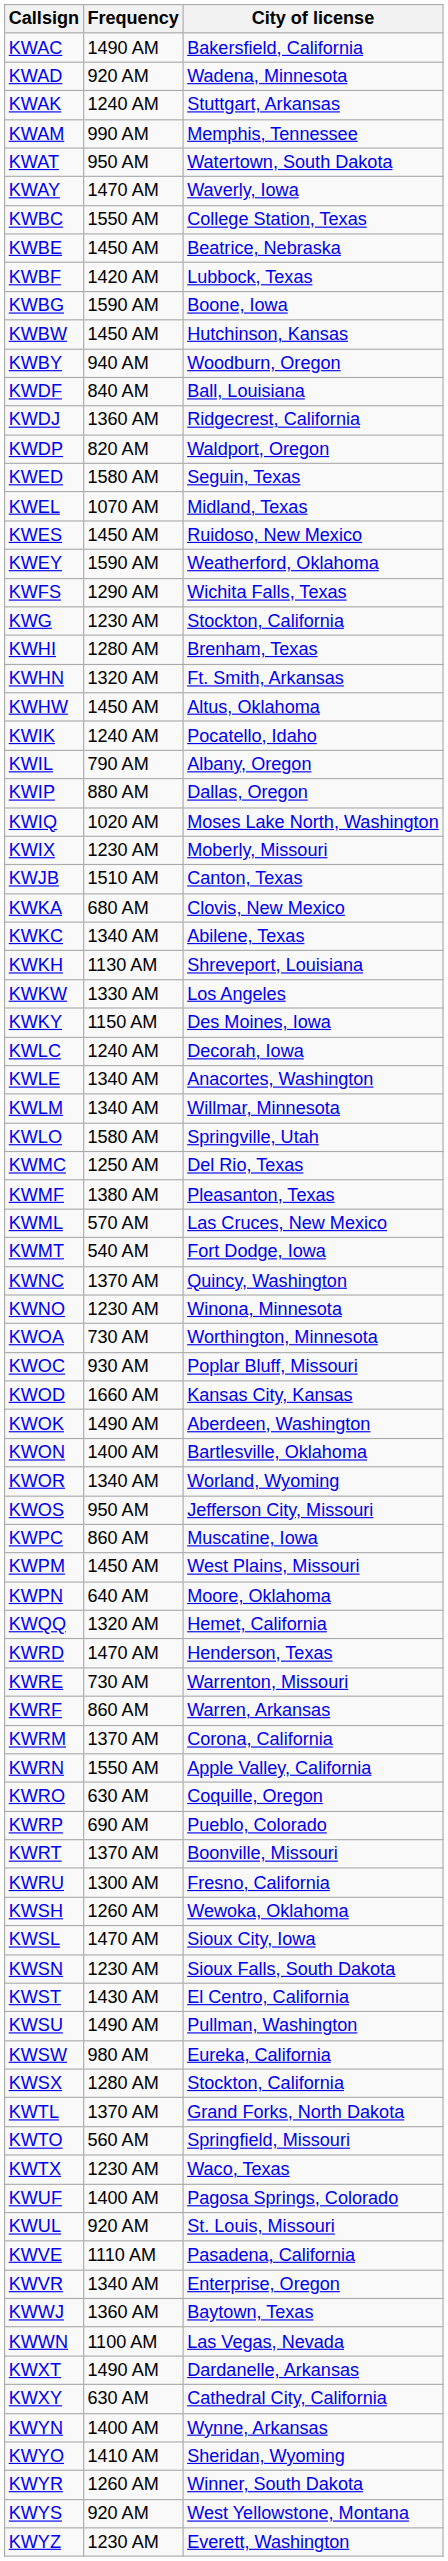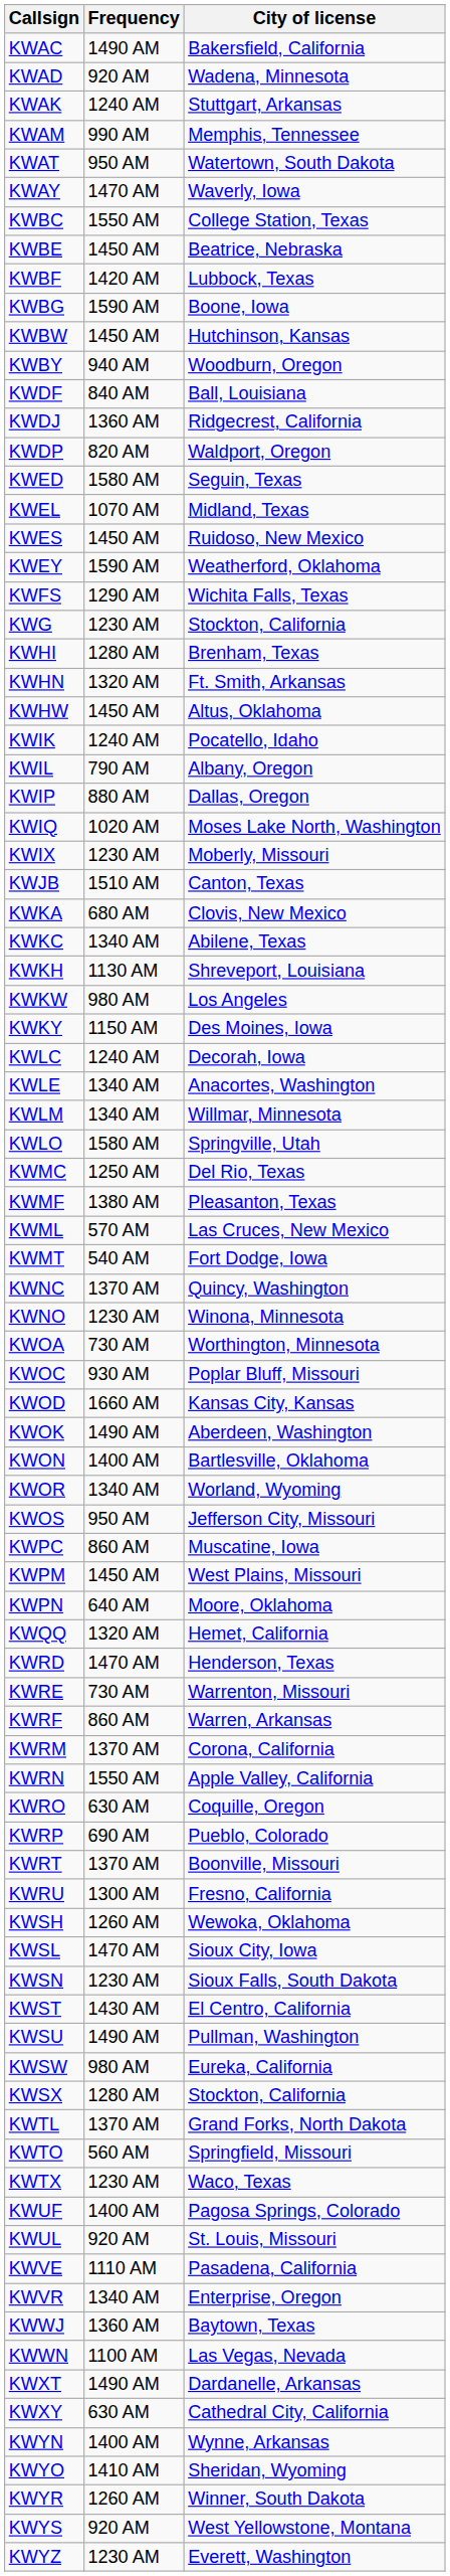 <table class="wikitable sortable">
 <tr>
 <th>Callsign</th>
 <th>Frequency</th>
 <th>City of license</th>
 </tr>
 <tr>
 <td><a href='#'>KWAC</a></td>
 <td>1490 AM</td>
 <td><a href='#'>Bakersfield, California</a></td>
 </tr>
 <tr>
 <td><a href='#'>KWAD</a></td>
 <td>920 AM</td>
 <td><a href='#'>Wadena, Minnesota</a></td>
 </tr>
 <tr>
 <td><a href='#'>KWAK</a></td>
 <td>1240 AM</td>
 <td><a href='#'>Stuttgart, Arkansas</a></td>
 </tr>
 <tr>
 <td><a href='#'>KWAM</a></td>
 <td>990 AM</td>
 <td><a href='#'>Memphis, Tennessee</a></td>
 </tr>
 <tr>
 <td><a href='#'>KWAT</a></td>
 <td>950 AM</td>
 <td><a href='#'>Watertown, South Dakota</a></td>
 </tr>
 <tr>
 <td><a href='#'>KWAY</a></td>
 <td>1470 AM</td>
 <td><a href='#'>Waverly, Iowa</a></td>
 </tr>
 <tr>
 <td><a href='#'>KWBC</a></td>
 <td>1550 AM</td>
 <td><a href='#'>College Station, Texas</a></td>
 </tr>
 <tr>
 <td><a href='#'>KWBE</a></td>
 <td>1450 AM</td>
 <td><a href='#'>Beatrice, Nebraska</a></td>
 </tr>
 <tr>
 <td><a href='#'>KWBF</a></td>
 <td>1420 AM</td>
 <td><a href='#'>Lubbock, Texas</a></td>
 </tr>
 <tr>
 <td><a href='#'>KWBG</a></td>
 <td>1590 AM</td>
 <td><a href='#'>Boone, Iowa</a></td>
 </tr>
 <tr>
 <td><a href='#'>KWBW</a></td>
 <td>1450 AM</td>
 <td><a href='#'>Hutchinson, Kansas</a></td>
 </tr>
 <tr>
 <td><a href='#'>KWBY</a></td>
 <td>940 AM</td>
 <td><a href='#'>Woodburn, Oregon</a></td>
 </tr>
 <tr>
 <td><a href='#'>KWDF</a></td>
 <td>840 AM</td>
 <td><a href='#'>Ball, Louisiana</a></td>
 </tr>
 <tr>
 <td><a href='#'>KWDJ</a></td>
 <td>1360 AM</td>
 <td><a href='#'>Ridgecrest, California</a></td>
 </tr>
 <tr>
 <td><a href='#'>KWDP</a></td>
 <td>820 AM</td>
 <td><a href='#'>Waldport, Oregon</a></td>
 </tr>
 <tr>
 <td><a href='#'>KWED</a></td>
 <td>1580 AM</td>
 <td><a href='#'>Seguin, Texas</a></td>
 </tr>
 <tr>
 <td><a href='#'>KWEL</a></td>
 <td>1070 AM</td>
 <td><a href='#'>Midland, Texas</a></td>
 </tr>
 <tr>
 <td><a href='#'>KWES</a></td>
 <td>1450 AM</td>
 <td><a href='#'>Ruidoso, New Mexico</a></td>
 </tr>
 <tr>
 <td><a href='#'>KWEY</a></td>
 <td>1590 AM</td>
 <td><a href='#'>Weatherford, Oklahoma</a></td>
 </tr>
 <tr>
 <td><a href='#'>KWFS</a></td>
 <td>1290 AM</td>
 <td><a href='#'>Wichita Falls, Texas</a></td>
 </tr>
 <tr>
 <td><a href='#'>KWG</a></td>
 <td>1230 AM</td>
 <td><a href='#'>Stockton, California</a></td>
 </tr>
 <tr>
 <td><a href='#'>KWHI</a></td>
 <td>1280 AM</td>
 <td><a href='#'>Brenham, Texas</a></td>
 </tr>
 <tr>
 <td><a href='#'>KWHN</a></td>
 <td>1320 AM</td>
 <td><a href='#'>Ft. Smith, Arkansas</a></td>
 </tr>
 <tr>
 <td><a href='#'>KWHW</a></td>
 <td>1450 AM</td>
 <td><a href='#'>Altus, Oklahoma</a></td>
 </tr>
 <tr>
 <td><a href='#'>KWIK</a></td>
 <td>1240 AM</td>
 <td><a href='#'>Pocatello, Idaho</a></td>
 </tr>
 <tr>
 <td><a href='#'>KWIL</a></td>
 <td>790 AM</td>
 <td><a href='#'>Albany, Oregon</a></td>
 </tr>
 <tr>
 <td><a href='#'>KWIP</a></td>
 <td>880 AM</td>
 <td><a href='#'>Dallas, Oregon</a></td>
 </tr>
 <tr>
 <td><a href='#'>KWIQ</a></td>
 <td>1020 AM</td>
 <td><a href='#'>Moses Lake North, Washington</a></td>
 </tr>
 <tr>
 <td><a href='#'>KWIX</a></td>
 <td>1230 AM</td>
 <td><a href='#'>Moberly, Missouri</a></td>
 </tr>
 <tr>
 <td><a href='#'>KWJB</a></td>
 <td>1510 AM</td>
 <td><a href='#'>Canton, Texas</a></td>
 </tr>
 <tr>
 <td><a href='#'>KWKA</a></td>
 <td>680 AM</td>
 <td><a href='#'>Clovis, New Mexico</a></td>
 </tr>
 <tr>
 <td><a href='#'>KWKC</a></td>
 <td>1340 AM</td>
 <td><a href='#'>Abilene, Texas</a></td>
 </tr>
 <tr>
 <td><a href='#'>KWKH</a></td>
 <td>1130 AM</td>
 <td><a href='#'>Shreveport, Louisiana</a></td>
 </tr>
 <tr>
 <td><a href='#'>KWKW</a></td>
-<td>1330 AM</td>
+<td>980 AM</td>
 <td><a href='#'>Los Angeles</a></td>
 </tr>
 <tr>
 <td><a href='#'>KWKY</a></td>
 <td>1150 AM</td>
 <td><a href='#'>Des Moines, Iowa</a></td>
 </tr>
 <tr>
 <td><a href='#'>KWLC</a></td>
 <td>1240 AM</td>
 <td><a href='#'>Decorah, Iowa</a></td>
 </tr>
 <tr>
 <td><a href='#'>KWLE</a></td>
 <td>1340 AM</td>
 <td><a href='#'>Anacortes, Washington</a></td>
 </tr>
 <tr>
 <td><a href='#'>KWLM</a></td>
 <td>1340 AM</td>
 <td><a href='#'>Willmar, Minnesota</a></td>
 </tr>
 <tr>
 <td><a href='#'>KWLO</a></td>
 <td>1580 AM</td>
 <td><a href='#'>Springville, Utah</a></td>
 </tr>
 <tr>
 <td><a href='#'>KWMC</a></td>
 <td>1250 AM</td>
 <td><a href='#'>Del Rio, Texas</a></td>
 </tr>
 <tr>
 <td><a href='#'>KWMF</a></td>
 <td>1380 AM</td>
 <td><a href='#'>Pleasanton, Texas</a></td>
 </tr>
 <tr>
 <td><a href='#'>KWML</a></td>
 <td>570 AM</td>
 <td><a href='#'>Las Cruces, New Mexico</a></td>
 </tr>
 <tr>
 <td><a href='#'>KWMT</a></td>
 <td>540 AM</td>
 <td><a href='#'>Fort Dodge, Iowa</a></td>
 </tr>
 <tr>
 <td><a href='#'>KWNC</a></td>
 <td>1370 AM</td>
 <td><a href='#'>Quincy, Washington</a></td>
 </tr>
 <tr>
 <td><a href='#'>KWNO</a></td>
 <td>1230 AM</td>
 <td><a href='#'>Winona, Minnesota</a></td>
 </tr>
 <tr>
 <td><a href='#'>KWOA</a></td>
 <td>730 AM</td>
 <td><a href='#'>Worthington, Minnesota</a></td>
 </tr>
 <tr>
 <td><a href='#'>KWOC</a></td>
 <td>930 AM</td>
 <td><a href='#'>Poplar Bluff, Missouri</a></td>
 </tr>
 <tr>
 <td><a href='#'>KWOD</a></td>
 <td>1660 AM</td>
 <td><a href='#'>Kansas City, Kansas</a></td>
 </tr>
 <tr>
 <td><a href='#'>KWOK</a></td>
 <td>1490 AM</td>
 <td><a href='#'>Aberdeen, Washington</a></td>
 </tr>
 <tr>
 <td><a href='#'>KWON</a></td>
 <td>1400 AM</td>
 <td><a href='#'>Bartlesville, Oklahoma</a></td>
 </tr>
 <tr>
 <td><a href='#'>KWOR</a></td>
 <td>1340 AM</td>
 <td><a href='#'>Worland, Wyoming</a></td>
 </tr>
 <tr>
 <td><a href='#'>KWOS</a></td>
 <td>950 AM</td>
 <td><a href='#'>Jefferson City, Missouri</a></td>
 </tr>
 <tr>
 <td><a href='#'>KWPC</a></td>
 <td>860 AM</td>
 <td><a href='#'>Muscatine, Iowa</a></td>
 </tr>
 <tr>
 <td><a href='#'>KWPM</a></td>
 <td>1450 AM</td>
 <td><a href='#'>West Plains, Missouri</a></td>
 </tr>
 <tr>
 <td><a href='#'>KWPN</a></td>
 <td>640 AM</td>
 <td><a href='#'>Moore, Oklahoma</a></td>
 </tr>
 <tr>
 <td><a href='#'>KWQQ</a></td>
 <td>1320 AM</td>
 <td><a href='#'>Hemet, California</a></td>
 </tr>
 <tr>
 <td><a href='#'>KWRD</a></td>
 <td>1470 AM</td>
 <td><a href='#'>Henderson, Texas</a></td>
 </tr>
 <tr>
 <td><a href='#'>KWRE</a></td>
 <td>730 AM</td>
 <td><a href='#'>Warrenton, Missouri</a></td>
 </tr>
 <tr>
 <td><a href='#'>KWRF</a></td>
 <td>860 AM</td>
 <td><a href='#'>Warren, Arkansas</a></td>
 </tr>
 <tr>
 <td><a href='#'>KWRM</a></td>
 <td>1370 AM</td>
 <td><a href='#'>Corona, California</a></td>
 </tr>
 <tr>
 <td><a href='#'>KWRN</a></td>
 <td>1550 AM</td>
 <td><a href='#'>Apple Valley, California</a></td>
 </tr>
 <tr>
 <td><a href='#'>KWRO</a></td>
 <td>630 AM</td>
 <td><a href='#'>Coquille, Oregon</a></td>
 </tr>
 <tr>
 <td><a href='#'>KWRP</a></td>
 <td>690 AM</td>
 <td><a href='#'>Pueblo, Colorado</a></td>
 </tr>
 <tr>
 <td><a href='#'>KWRT</a></td>
 <td>1370 AM</td>
 <td><a href='#'>Boonville, Missouri</a></td>
 </tr>
 <tr>
 <td><a href='#'>KWRU</a></td>
 <td>1300 AM</td>
 <td><a href='#'>Fresno, California</a></td>
 </tr>
 <tr>
 <td><a href='#'>KWSH</a></td>
 <td>1260 AM</td>
 <td><a href='#'>Wewoka, Oklahoma</a></td>
 </tr>
 <tr>
 <td><a href='#'>KWSL</a></td>
 <td>1470 AM</td>
 <td><a href='#'>Sioux City, Iowa</a></td>
 </tr>
 <tr>
 <td><a href='#'>KWSN</a></td>
 <td>1230 AM</td>
 <td><a href='#'>Sioux Falls, South Dakota</a></td>
 </tr>
 <tr>
 <td><a href='#'>KWST</a></td>
 <td>1430 AM</td>
 <td><a href='#'>El Centro, California</a></td>
 </tr>
 <tr>
 <td><a href='#'>KWSU</a></td>
 <td>1490 AM</td>
 <td><a href='#'>Pullman, Washington</a></td>
 </tr>
 <tr>
 <td><a href='#'>KWSW</a></td>
 <td>980 AM</td>
 <td><a href='#'>Eureka, California</a></td>
 </tr>
 <tr>
 <td><a href='#'>KWSX</a></td>
 <td>1280 AM</td>
 <td><a href='#'>Stockton, California</a></td>
 </tr>
 <tr>
 <td><a href='#'>KWTL</a></td>
 <td>1370 AM</td>
 <td><a href='#'>Grand Forks, North Dakota</a></td>
 </tr>
 <tr>
 <td><a href='#'>KWTO</a></td>
 <td>560 AM</td>
 <td><a href='#'>Springfield, Missouri</a></td>
 </tr>
 <tr>
 <td><a href='#'>KWTX</a></td>
 <td>1230 AM</td>
 <td><a href='#'>Waco, Texas</a></td>
 </tr>
 <tr>
 <td><a href='#'>KWUF</a></td>
 <td>1400 AM</td>
 <td><a href='#'>Pagosa Springs, Colorado</a></td>
 </tr>
 <tr>
 <td><a href='#'>KWUL</a></td>
 <td>920 AM</td>
 <td><a href='#'>St. Louis, Missouri</a></td>
 </tr>
 <tr>
 <td><a href='#'>KWVE</a></td>
 <td>1110 AM</td>
 <td><a href='#'>Pasadena, California</a></td>
 </tr>
 <tr>
 <td><a href='#'>KWVR</a></td>
 <td>1340 AM</td>
 <td><a href='#'>Enterprise, Oregon</a></td>
 </tr>
 <tr>
 <td><a href='#'>KWWJ</a></td>
 <td>1360 AM</td>
 <td><a href='#'>Baytown, Texas</a></td>
 </tr>
 <tr>
 <td><a href='#'>KWWN</a></td>
 <td>1100 AM</td>
 <td><a href='#'>Las Vegas, Nevada</a></td>
 </tr>
 <tr>
 <td><a href='#'>KWXT</a></td>
 <td>1490 AM</td>
 <td><a href='#'>Dardanelle, Arkansas</a></td>
 </tr>
 <tr>
 <td><a href='#'>KWXY</a></td>
 <td>630 AM</td>
 <td><a href='#'>Cathedral City, California</a></td>
 </tr>
 <tr>
 <td><a href='#'>KWYN</a></td>
 <td>1400 AM</td>
 <td><a href='#'>Wynne, Arkansas</a></td>
 </tr>
 <tr>
 <td><a href='#'>KWYO</a></td>
 <td>1410 AM</td>
 <td><a href='#'>Sheridan, Wyoming</a></td>
 </tr>
 <tr>
 <td><a href='#'>KWYR</a></td>
 <td>1260 AM</td>
 <td><a href='#'>Winner, South Dakota</a></td>
 </tr>
 <tr>
 <td><a href='#'>KWYS</a></td>
 <td>920 AM</td>
 <td><a href='#'>West Yellowstone, Montana</a></td>
 </tr>
 <tr>
 <td><a href='#'>KWYZ</a></td>
 <td>1230 AM</td>
 <td><a href='#'>Everett, Washington</a></td>
 </tr>
 </table>
